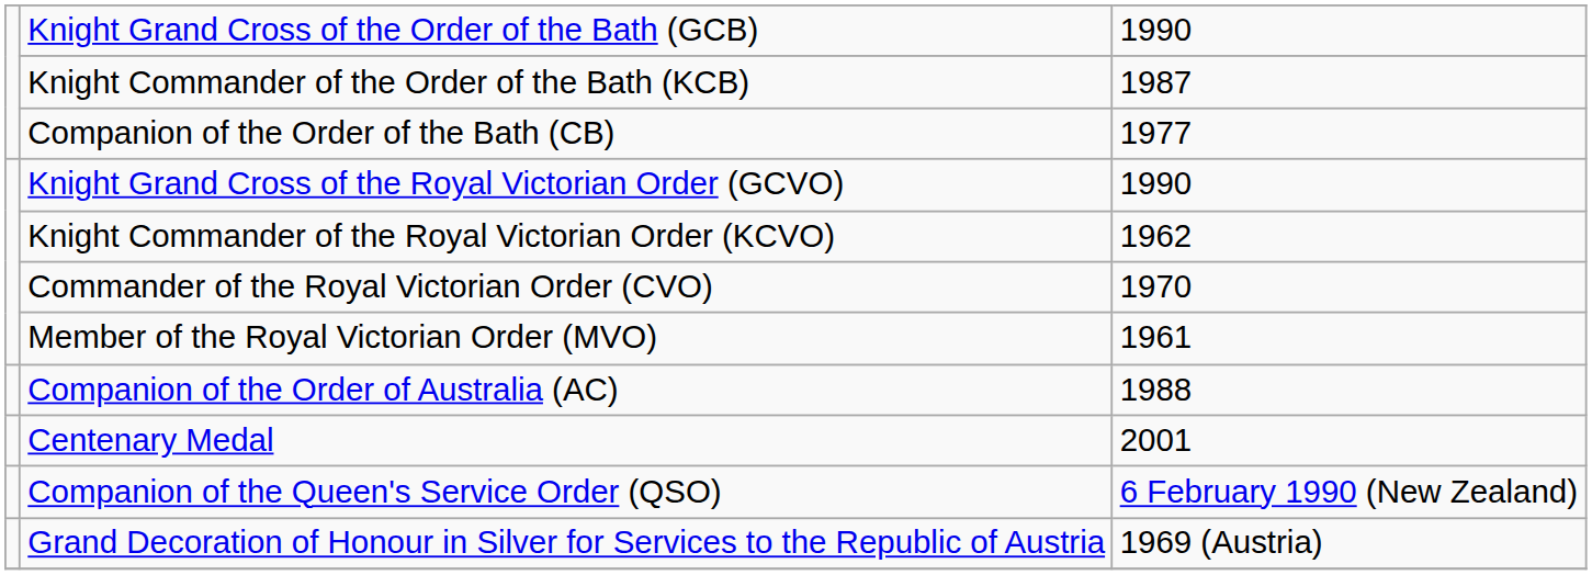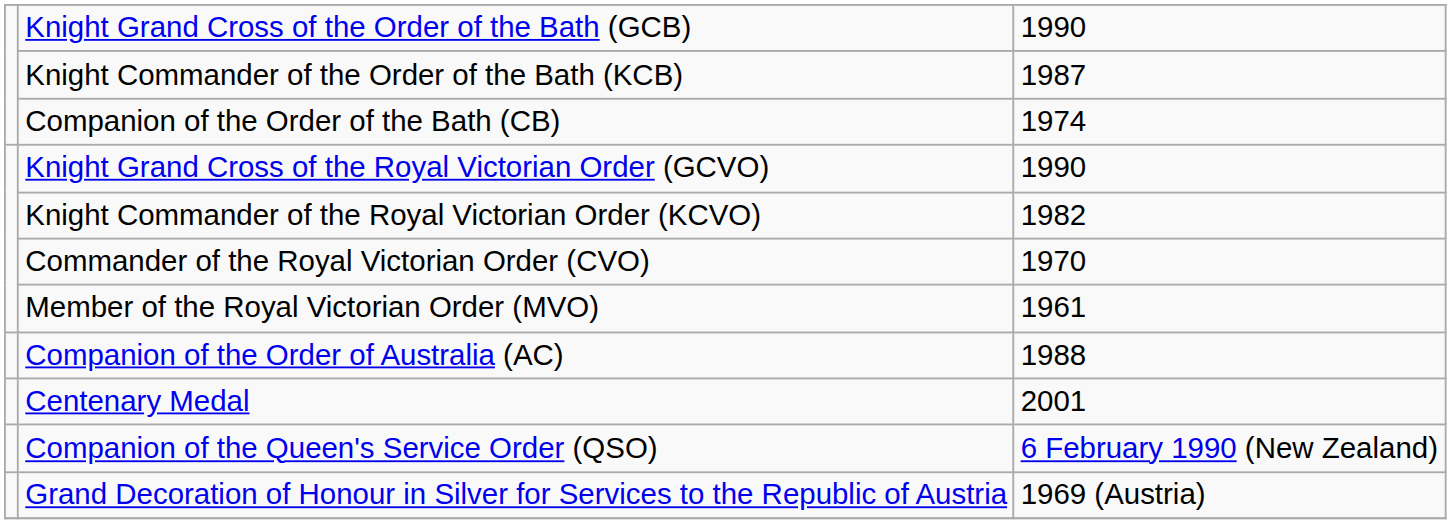 <table class="wikitable">
 <tr>
 <td rowspan=3></td>
 <td><a href='#'>Knight Grand Cross of the Order of the Bath</a> (GCB)</td>
 <td>1990</td>
 </tr>
 <tr>
 <td>Knight Commander of the Order of the Bath (KCB)</td>
 <td>1987</td>
 </tr>
 <tr>
 <td>Companion of the Order of the Bath (CB)</td>
-<td>1977</td>
+<td>1974</td>
 </tr>
 <tr>
 <td rowspan=4></td>
 <td><a href='#'>Knight Grand Cross of the Royal Victorian Order</a> (GCVO)</td>
 <td>1990</td>
 </tr>
 <tr>
 <td>Knight Commander of the Royal Victorian Order (KCVO)</td>
-<td>1962</td>
+<td>1982</td>
 </tr>
 <tr>
 <td>Commander of the Royal Victorian Order (CVO)</td>
 <td>1970</td>
 </tr>
 <tr>
 <td>Member of the Royal Victorian Order (MVO)</td>
 <td>1961</td>
 </tr>
 <tr>
 <td></td>
 <td><a href='#'>Companion of the Order of Australia</a> (AC)</td>
 <td>1988</td>
 </tr>
 <tr>
 <td></td>
 <td><a href='#'>Centenary Medal</a></td>
 <td>2001</td>
 </tr>
 <tr>
 <td></td>
 <td><a href='#'>Companion of the Queen's Service Order</a> (QSO)</td>
 <td><a href='#'>6 February 1990</a> (New Zealand)</td>
 </tr>
 <tr>
 <td></td>
 <td><a href='#'>Grand Decoration of Honour in Silver for Services to the Republic of Austria</a></td>
 <td>1969 (Austria)</td>
 </tr>
 <tr>
 </tr>
 </table>
